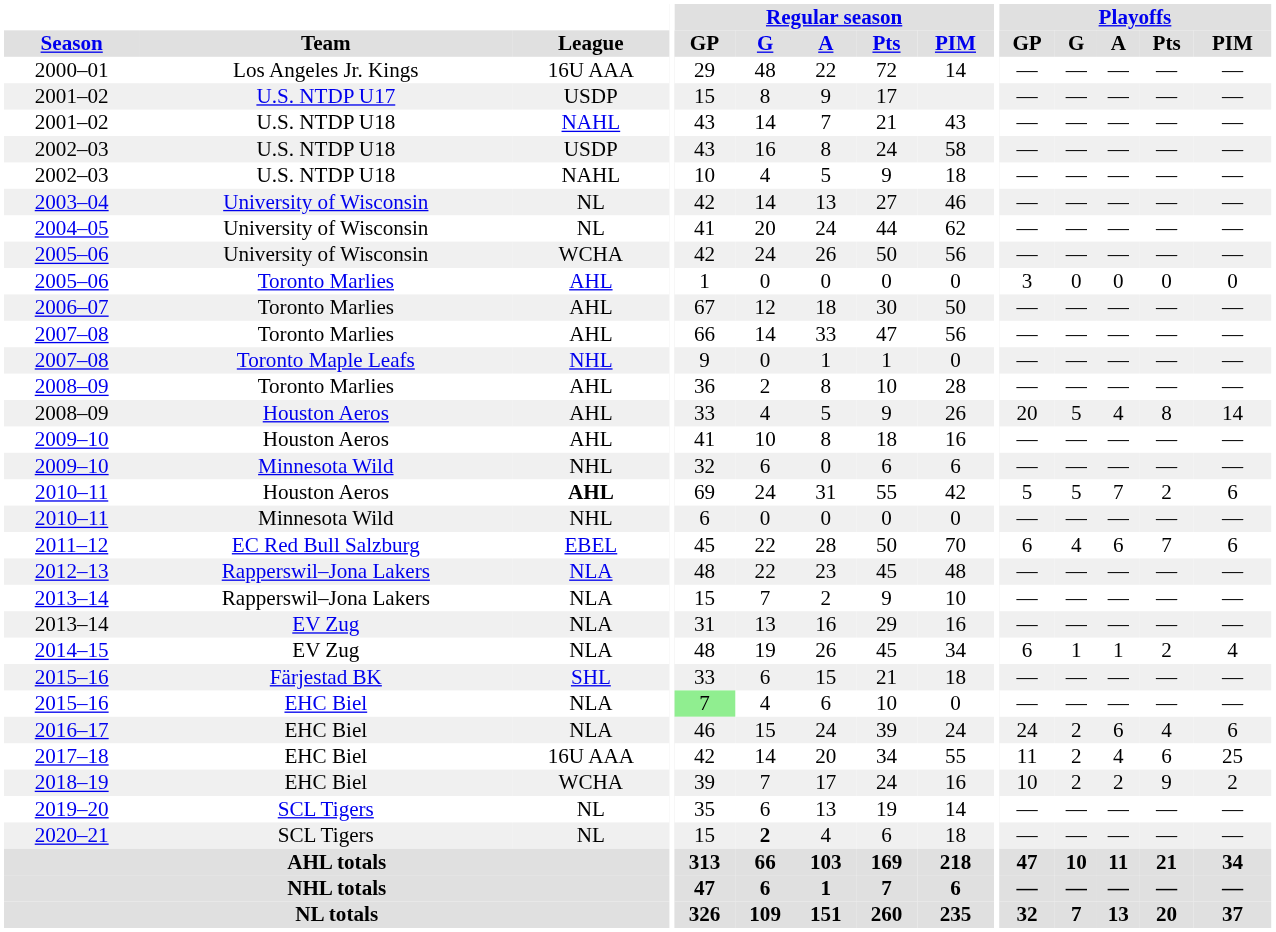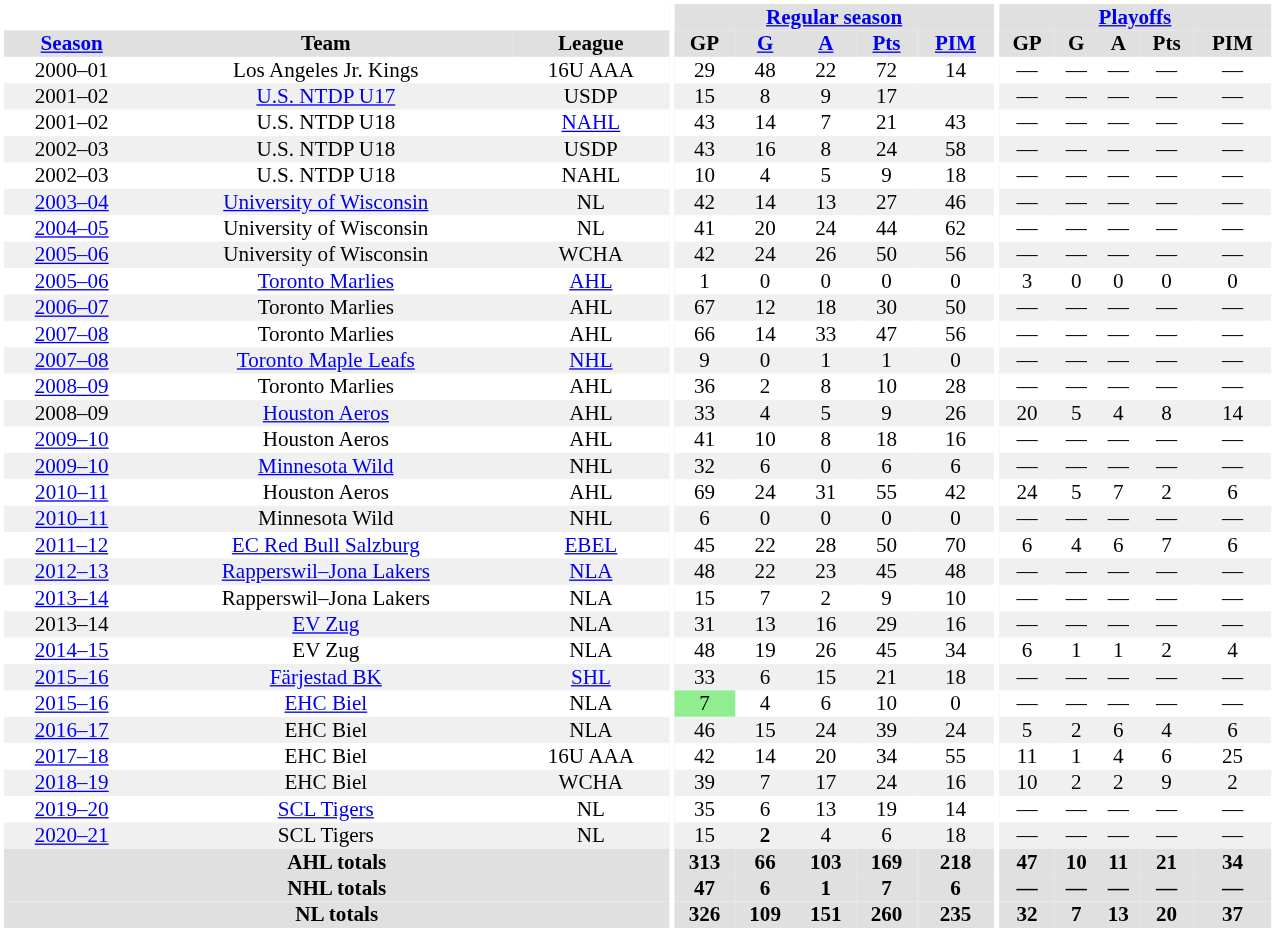 <table border="0" cellpadding="1" cellspacing="0" style="text-align:center; width:60em">
 <tr bgcolor="#e0e0e0">
 <th colspan="3" bgcolor="#ffffff"></th>
 <th rowspan="99" bgcolor="#ffffff"></th>
 <th colspan="5"><a href='#'>Regular season</a></th>
 <th rowspan="99" bgcolor="#ffffff"></th>
 <th colspan="5"><a href='#'>Playoffs</a></th>
 </tr>
 <tr bgcolor="#e0e0e0">
 <th><a href='#'>Season</a></th>
 <th>Team</th>
 <th>League</th>
 <th>GP</th>
 <th><a href='#'>G</a></th>
 <th><a href='#'>A</a></th>
 <th><a href='#'>Pts</a></th>
 <th><a href='#'>PIM</a></th>
 <th>GP</th>
 <th>G</th>
 <th>A</th>
 <th>Pts</th>
 <th>PIM</th>
 </tr>
 <tr>
 <td>2000–01</td>
 <td>Los Angeles Jr. Kings</td>
 <td>16U AAA</td>
 <td>29</td>
 <td>48</td>
 <td>22</td>
 <td>72</td>
 <td>14</td>
 <td>—</td>
 <td>—</td>
 <td>—</td>
 <td>—</td>
 <td>—</td>
 </tr>
 <tr bgcolor="#f0f0f0">
 <td>2001–02</td>
 <td><a href='#'>U.S. NTDP U17</a></td>
 <td>USDP</td>
 <td>15</td>
 <td>8</td>
 <td>9</td>
 <td>17</td>
 <td></td>
 <td>—</td>
 <td>—</td>
 <td>—</td>
 <td>—</td>
 <td>—</td>
 </tr>
 <tr>
 <td>2001–02</td>
 <td>U.S. NTDP U18</td>
 <td><a href='#'>NAHL</a></td>
 <td>43</td>
 <td>14</td>
 <td>7</td>
 <td>21</td>
 <td>43</td>
 <td>—</td>
 <td>—</td>
 <td>—</td>
 <td>—</td>
 <td>—</td>
 </tr>
 <tr bgcolor="#f0f0f0">
 <td>2002–03</td>
 <td>U.S. NTDP U18</td>
 <td>USDP</td>
 <td>43</td>
 <td>16</td>
 <td>8</td>
 <td>24</td>
 <td>58</td>
 <td>—</td>
 <td>—</td>
 <td>—</td>
 <td>—</td>
 <td>—</td>
 </tr>
 <tr>
 <td>2002–03</td>
 <td>U.S. NTDP U18</td>
 <td>NAHL</td>
 <td>10</td>
 <td>4</td>
 <td>5</td>
 <td>9</td>
 <td>18</td>
 <td>—</td>
 <td>—</td>
 <td>—</td>
 <td>—</td>
 <td>—</td>
 </tr>
 <tr bgcolor="#f0f0f0">
 <td><a href='#'>2003–04</a></td>
 <td><a href='#'>University of Wisconsin</a></td>
 <td>NL</td>
 <td>42</td>
 <td>14</td>
 <td>13</td>
 <td>27</td>
 <td>46</td>
 <td>—</td>
 <td>—</td>
 <td>—</td>
 <td>—</td>
 <td>—</td>
 </tr>
 <tr>
 <td><a href='#'>2004–05</a></td>
 <td>University of Wisconsin</td>
 <td>NL</td>
 <td>41</td>
 <td>20</td>
 <td>24</td>
 <td>44</td>
 <td>62</td>
 <td>—</td>
 <td>—</td>
 <td>—</td>
 <td>—</td>
 <td>—</td>
 </tr>
 <tr bgcolor="#f0f0f0">
 <td><a href='#'>2005–06</a></td>
 <td>University of Wisconsin</td>
 <td>WCHA</td>
 <td>42</td>
 <td>24</td>
 <td>26</td>
 <td>50</td>
 <td>56</td>
 <td>—</td>
 <td>—</td>
 <td>—</td>
 <td>—</td>
 <td>—</td>
 </tr>
 <tr>
 <td><a href='#'>2005–06</a></td>
 <td><a href='#'>Toronto Marlies</a></td>
 <td><a href='#'>AHL</a></td>
 <td>1</td>
 <td>0</td>
 <td>0</td>
 <td>0</td>
 <td>0</td>
 <td>3</td>
 <td>0</td>
 <td>0</td>
 <td>0</td>
 <td>0</td>
 </tr>
 <tr bgcolor="#f0f0f0">
 <td><a href='#'>2006–07</a></td>
 <td>Toronto Marlies</td>
 <td>AHL</td>
 <td>67</td>
 <td>12</td>
 <td>18</td>
 <td>30</td>
 <td>50</td>
 <td>—</td>
 <td>—</td>
 <td>—</td>
 <td>—</td>
 <td>—</td>
 </tr>
 <tr>
 <td><a href='#'>2007–08</a></td>
 <td>Toronto Marlies</td>
 <td>AHL</td>
 <td>66</td>
 <td>14</td>
 <td>33</td>
 <td>47</td>
 <td>56</td>
 <td>—</td>
 <td>—</td>
 <td>—</td>
 <td>—</td>
 <td>—</td>
 </tr>
 <tr bgcolor="#f0f0f0">
 <td><a href='#'>2007–08</a></td>
 <td><a href='#'>Toronto Maple Leafs</a></td>
 <td><a href='#'>NHL</a></td>
 <td>9</td>
 <td>0</td>
 <td>1</td>
 <td>1</td>
 <td>0</td>
 <td>—</td>
 <td>—</td>
 <td>—</td>
 <td>—</td>
 <td>—</td>
 </tr>
 <tr>
 <td><a href='#'>2008–09</a></td>
 <td>Toronto Marlies</td>
 <td>AHL</td>
 <td>36</td>
 <td>2</td>
 <td>8</td>
 <td>10</td>
 <td>28</td>
 <td>—</td>
 <td>—</td>
 <td>—</td>
 <td>—</td>
 <td>—</td>
 </tr>
 <tr bgcolor="#f0f0f0">
 <td>2008–09</td>
 <td><a href='#'>Houston Aeros</a></td>
 <td>AHL</td>
 <td>33</td>
 <td>4</td>
 <td>5</td>
 <td>9</td>
 <td>26</td>
 <td>20</td>
 <td>5</td>
 <td>4</td>
 <td>8</td>
 <td>14</td>
 </tr>
 <tr>
 <td><a href='#'>2009–10</a></td>
 <td>Houston Aeros</td>
 <td>AHL</td>
 <td>41</td>
 <td>10</td>
 <td>8</td>
 <td>18</td>
 <td>16</td>
 <td>—</td>
 <td>—</td>
 <td>—</td>
 <td>—</td>
 <td>—</td>
 </tr>
 <tr bgcolor="#f0f0f0">
 <td><a href='#'>2009–10</a></td>
 <td><a href='#'>Minnesota Wild</a></td>
 <td>NHL</td>
 <td>32</td>
 <td>6</td>
 <td>0</td>
 <td>6</td>
 <td>6</td>
 <td>—</td>
 <td>—</td>
 <td>—</td>
 <td>—</td>
 <td>—</td>
 </tr>
 <tr>
 <td><a href='#'>2010–11</a></td>
 <td>Houston Aeros</td>
-<td><strong>AHL</strong></td>
+<td>AHL</td>
 <td>69</td>
 <td>24</td>
 <td>31</td>
 <td>55</td>
 <td>42</td>
-<td>5</td>
+<td>24</td>
 <td>5</td>
 <td>7</td>
 <td>2</td>
 <td>6</td>
 </tr>
 <tr bgcolor="#f0f0f0">
 <td><a href='#'>2010–11</a></td>
 <td>Minnesota Wild</td>
 <td>NHL</td>
 <td>6</td>
 <td>0</td>
 <td>0</td>
 <td>0</td>
 <td>0</td>
 <td>—</td>
 <td>—</td>
 <td>—</td>
 <td>—</td>
 <td>—</td>
 </tr>
 <tr>
 <td><a href='#'>2011–12</a></td>
 <td><a href='#'>EC Red Bull Salzburg</a></td>
 <td><a href='#'>EBEL</a></td>
 <td>45</td>
 <td>22</td>
 <td>28</td>
 <td>50</td>
 <td>70</td>
 <td>6</td>
 <td>4</td>
 <td>6</td>
 <td>7</td>
 <td>6</td>
 </tr>
 <tr bgcolor="#f0f0f0">
 <td><a href='#'>2012–13</a></td>
 <td><a href='#'>Rapperswil–Jona Lakers</a></td>
 <td><a href='#'>NLA</a></td>
 <td>48</td>
 <td>22</td>
 <td>23</td>
 <td>45</td>
 <td>48</td>
 <td>—</td>
 <td>—</td>
 <td>—</td>
 <td>—</td>
 <td>—</td>
 </tr>
 <tr>
 <td><a href='#'>2013–14</a></td>
 <td>Rapperswil–Jona Lakers</td>
 <td>NLA</td>
 <td>15</td>
 <td>7</td>
 <td>2</td>
 <td>9</td>
 <td>10</td>
 <td>—</td>
 <td>—</td>
 <td>—</td>
 <td>—</td>
 <td>—</td>
 </tr>
 <tr bgcolor="#f0f0f0">
 <td>2013–14</td>
 <td><a href='#'>EV Zug</a></td>
 <td>NLA</td>
 <td>31</td>
 <td>13</td>
 <td>16</td>
 <td>29</td>
 <td>16</td>
 <td>—</td>
 <td>—</td>
 <td>—</td>
 <td>—</td>
 <td>—</td>
 </tr>
 <tr>
 <td><a href='#'>2014–15</a></td>
 <td>EV Zug</td>
 <td>NLA</td>
 <td>48</td>
 <td>19</td>
 <td>26</td>
 <td>45</td>
 <td>34</td>
 <td>6</td>
 <td>1</td>
 <td>1</td>
 <td>2</td>
 <td>4</td>
 </tr>
 <tr bgcolor="#f0f0f0">
 <td><a href='#'>2015–16</a></td>
 <td><a href='#'>Färjestad BK</a></td>
 <td><a href='#'>SHL</a></td>
 <td>33</td>
 <td>6</td>
 <td>15</td>
 <td>21</td>
 <td>18</td>
 <td>—</td>
 <td>—</td>
 <td>—</td>
 <td>—</td>
 <td>—</td>
 </tr>
 <tr>
 <td><a href='#'>2015–16</a></td>
 <td><a href='#'>EHC Biel</a></td>
 <td>NLA</td>
 <td style="background: lightgreen;">7</td>
 <td>4</td>
 <td>6</td>
 <td>10</td>
 <td>0</td>
 <td>—</td>
 <td>—</td>
 <td>—</td>
 <td>—</td>
 <td>—</td>
 </tr>
 <tr bgcolor="#f0f0f0">
 <td><a href='#'>2016–17</a></td>
 <td>EHC Biel</td>
 <td>NLA</td>
 <td>46</td>
 <td>15</td>
 <td>24</td>
 <td>39</td>
 <td>24</td>
-<td>24</td>
+<td>5</td>
 <td>2</td>
 <td>6</td>
 <td>4</td>
 <td>6</td>
 </tr>
 <tr>
 <td><a href='#'>2017–18</a></td>
 <td>EHC Biel</td>
 <td>16U AAA</td>
 <td>42</td>
 <td>14</td>
 <td>20</td>
 <td>34</td>
 <td>55</td>
 <td>11</td>
-<td>2</td>
+<td>1</td>
 <td>4</td>
 <td>6</td>
 <td>25</td>
 </tr>
 <tr bgcolor="#f0f0f0">
 <td><a href='#'>2018–19</a></td>
 <td>EHC Biel</td>
 <td>WCHA</td>
 <td>39</td>
 <td>7</td>
 <td>17</td>
 <td>24</td>
 <td>16</td>
 <td>10</td>
 <td>2</td>
 <td>2</td>
 <td>9</td>
 <td>2</td>
 </tr>
 <tr>
 <td><a href='#'>2019–20</a></td>
 <td><a href='#'>SCL Tigers</a></td>
 <td>NL</td>
 <td>35</td>
 <td>6</td>
 <td>13</td>
 <td>19</td>
 <td>14</td>
 <td>—</td>
 <td>—</td>
 <td>—</td>
 <td>—</td>
 <td>—</td>
 </tr>
 <tr bgcolor="#f0f0f0">
 <td><a href='#'>2020–21</a></td>
 <td>SCL Tigers</td>
 <td>NL</td>
 <td>15</td>
 <td><strong>2</strong></td>
 <td>4</td>
 <td>6</td>
 <td>18</td>
 <td>—</td>
 <td>—</td>
 <td>—</td>
 <td>—</td>
 <td>—</td>
 </tr>
 <tr bgcolor="#e0e0e0">
 <th colspan="3">AHL totals</th>
 <th>313</th>
 <th>66</th>
 <th>103</th>
 <th>169</th>
 <th>218</th>
 <th>47</th>
 <th>10</th>
 <th>11</th>
 <th>21</th>
 <th>34</th>
 </tr>
 <tr bgcolor="#e0e0e0">
 <th colspan="3">NHL totals</th>
 <th>47</th>
 <th>6</th>
 <th>1</th>
 <th>7</th>
 <th>6</th>
 <th>—</th>
 <th>—</th>
 <th>—</th>
 <th>—</th>
 <th>—</th>
 </tr>
 <tr bgcolor="#e0e0e0">
 <th colspan="3">NL totals</th>
 <th>326</th>
 <th>109</th>
 <th>151</th>
 <th>260</th>
 <th>235</th>
 <th>32</th>
 <th>7</th>
 <th>13</th>
 <th>20</th>
 <th>37</th>
 </tr>
 </table>
